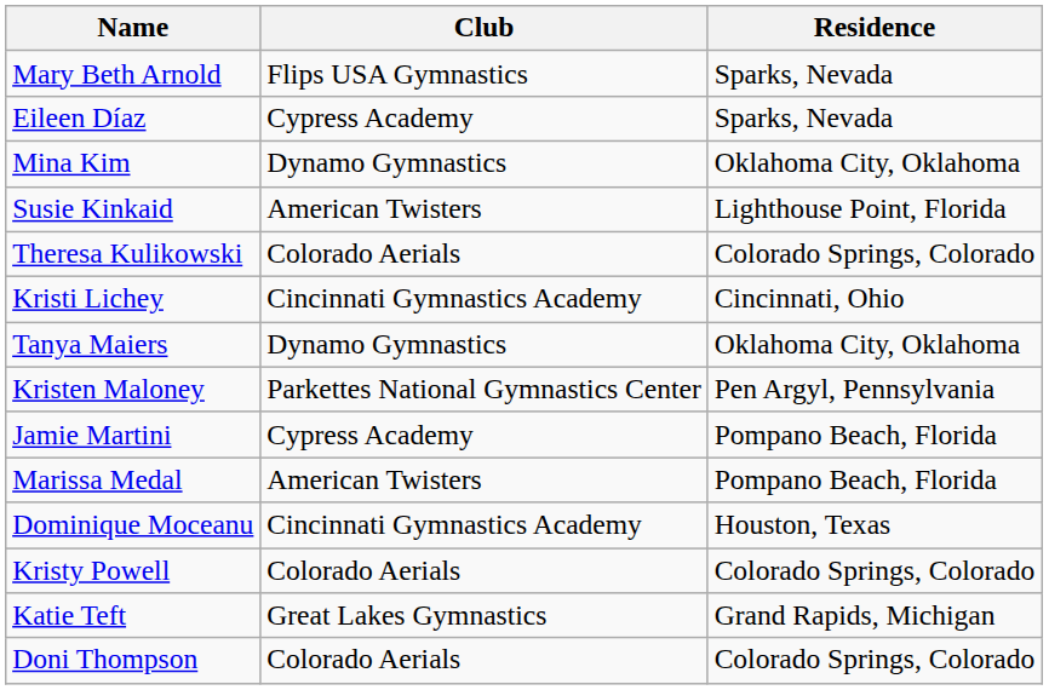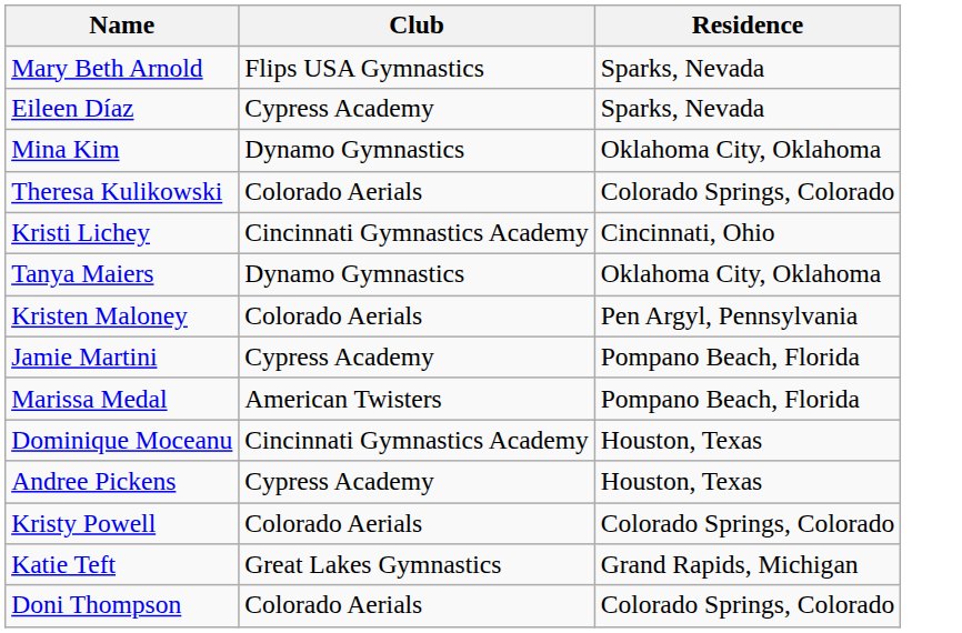 <table class="wikitable">
 <tr>
 <th>Name</th>
 <th>Club</th>
 <th>Residence</th>
 </tr>
 <tr>
 <td><a href='#'>Mary Beth Arnold</a></td>
 <td>Flips USA Gymnastics</td>
 <td>Sparks, Nevada</td>
 </tr>
 <tr>
 <td><a href='#'>Eileen Díaz</a></td>
 <td>Cypress Academy</td>
 <td>Sparks, Nevada</td>
 </tr>
 <tr>
 <td><a href='#'>Mina Kim</a></td>
 <td>Dynamo Gymnastics</td>
 <td>Oklahoma City, Oklahoma</td>
 </tr>
 <tr>
-<td><a href='#'>Susie Kinkaid</a></td>
-<td>American Twisters</td>
-<td>Lighthouse Point, Florida</td>
-</tr>
-<tr>
 <td><a href='#'>Theresa Kulikowski</a></td>
 <td>Colorado Aerials</td>
 <td>Colorado Springs, Colorado</td>
 </tr>
 <tr>
 <td><a href='#'>Kristi Lichey</a></td>
 <td>Cincinnati Gymnastics Academy</td>
 <td>Cincinnati, Ohio</td>
 </tr>
 <tr>
 <td><a href='#'>Tanya Maiers</a></td>
 <td>Dynamo Gymnastics</td>
 <td>Oklahoma City, Oklahoma</td>
 </tr>
 <tr>
 <td><a href='#'>Kristen Maloney</a></td>
-<td>Parkettes National Gymnastics Center</td>
+<td>Colorado Aerials</td>
 <td>Pen Argyl, Pennsylvania</td>
 </tr>
 <tr>
 <td><a href='#'>Jamie Martini</a></td>
 <td>Cypress Academy</td>
 <td>Pompano Beach, Florida</td>
 </tr>
 <tr>
 <td><a href='#'>Marissa Medal</a></td>
 <td>American Twisters</td>
 <td>Pompano Beach, Florida</td>
 </tr>
 <tr>
 <td><a href='#'>Dominique Moceanu</a></td>
 <td>Cincinnati Gymnastics Academy</td>
 <td>Houston, Texas</td>
 </tr>
 <tr>
+<td><a href='#'>Andree Pickens</a></td>
+<td>Cypress Academy</td>
+<td>Houston, Texas</td>
+</tr>
+<tr>
 <td><a href='#'>Kristy Powell</a></td>
 <td>Colorado Aerials</td>
 <td>Colorado Springs, Colorado</td>
 </tr>
 <tr>
 <td><a href='#'>Katie Teft</a></td>
 <td>Great Lakes Gymnastics</td>
 <td>Grand Rapids, Michigan</td>
 </tr>
 <tr>
 <td><a href='#'>Doni Thompson</a></td>
 <td>Colorado Aerials</td>
 <td>Colorado Springs, Colorado</td>
 </tr>
 </table>
